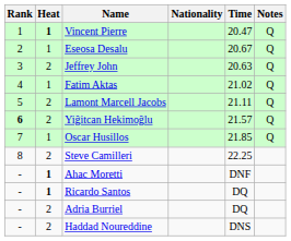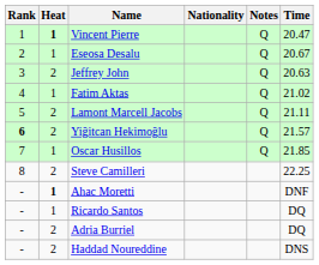 <table class="wikitable sortable" style="text-align:center;font-size:95%">
 <tr>
 <th>Rank</th>
 <th>Heat</th>
 <th>Name</th>
 <th>Nationality</th>
+<th>Notes</th>
 <th>Time</th>
-<th>Notes</th>
 </tr>
 <tr bgcolor=ccffcc>
 <td>1</td>
 <td><strong>1</strong></td>
 <td align=left><a href='#'>Vincent Pierre</a></td>
 <td align=left></td>
+<td>Q</td>
 <td>20.47</td>
-<td>Q</td>
 </tr>
 <tr bgcolor=ccffcc>
 <td>2</td>
 <td>1</td>
 <td align=left><a href='#'>Eseosa Desalu</a></td>
 <td align=left></td>
+<td>Q</td>
 <td>20.67</td>
-<td>Q</td>
 </tr>
 <tr bgcolor=ccffcc>
 <td>3</td>
 <td>2</td>
 <td align=left><a href='#'>Jeffrey John</a></td>
 <td align=left></td>
+<td>Q</td>
 <td>20.63</td>
-<td>Q</td>
 </tr>
 <tr bgcolor=ccffcc>
 <td>4</td>
 <td>1</td>
 <td align=left><a href='#'>Fatim Aktas</a></td>
 <td align=left></td>
+<td>Q</td>
 <td>21.02</td>
-<td>Q</td>
 </tr>
 <tr bgcolor=ccffcc>
 <td>5</td>
 <td>2</td>
 <td align=left><a href='#'>Lamont Marcell Jacobs</a></td>
 <td align=left></td>
+<td>Q</td>
 <td>21.11</td>
-<td>Q</td>
 </tr>
 <tr bgcolor=ccffcc>
 <td><strong>6</strong></td>
 <td>2</td>
 <td align=left><a href='#'>Yiğitcan Hekimoğlu</a></td>
 <td align=left></td>
+<td>Q</td>
 <td>21.57</td>
-<td>Q</td>
 </tr>
 <tr bgcolor=ccffcc>
 <td>7</td>
 <td>1</td>
 <td align=left><a href='#'>Oscar Husillos</a></td>
 <td align=left></td>
+<td>Q</td>
 <td>21.85</td>
-<td>Q</td>
 </tr>
 <tr>
 <td>8</td>
 <td>2</td>
 <td align=left><a href='#'>Steve Camilleri</a></td>
 <td align=left></td>
+<td></td>
 <td>22.25</td>
-<td></td>
 </tr>
 <tr>
 <td>-</td>
 <td><strong>1</strong></td>
 <td align=left><a href='#'>Ahac Moretti</a></td>
 <td align=left></td>
+<td></td>
 <td>DNF</td>
-<td></td>
 </tr>
 <tr>
 <td>-</td>
-<td><strong>1</strong></td>
+<td>1</td>
 <td align=left><a href='#'>Ricardo Santos</a></td>
 <td align=left></td>
+<td></td>
 <td>DQ</td>
-<td></td>
 </tr>
 <tr>
 <td>-</td>
 <td>2</td>
 <td align=left><a href='#'>Adria Burriel</a></td>
 <td align=left></td>
+<td></td>
 <td>DQ</td>
-<td></td>
 </tr>
 <tr>
 <td>-</td>
 <td>2</td>
 <td align=left><a href='#'>Haddad Noureddine</a></td>
 <td align=left></td>
+<td></td>
 <td>DNS</td>
-<td></td>
 </tr>
 </table>
